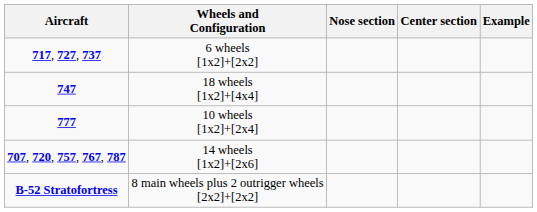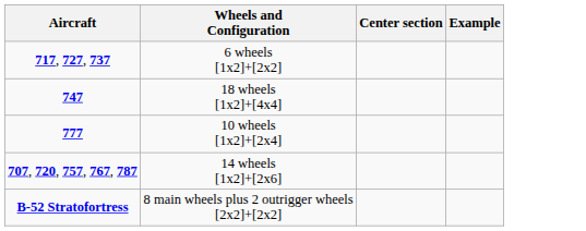 <table class="wikitable" style="text-align:center" style="background:white" | border="0">
 <tr>
 <th>Aircraft</th>
 <th>Wheels and<br>Configuration</th>
-<th>Nose section</th>
 <th>Center section</th>
 <th>Example</th>
 </tr>
 <tr>
 <td><strong><a href='#'>717</a></strong>, <strong><a href='#'>727</a></strong>, <strong><a href='#'>737</a></strong></td>
 <td>6 wheels<br>[1x2]+[2x2]</td>
 <td></td>
 <td></td>
-<td></td>
 </tr>
 <tr>
 <td><strong><a href='#'>747</a></strong></td>
 <td>18 wheels<br>[1x2]+[4x4]</td>
-<td></td>
 <td></td>
 <td></td>
 </tr>
 <tr>
 <td><strong><a href='#'>777</a></strong></td>
 <td>10 wheels<br>[1x2]+[2x4]</td>
 <td></td>
 <td></td>
-<td></td>
 </tr>
 <tr>
 <td><strong><a href='#'>707</a></strong>, <strong><a href='#'>720</a></strong>, <strong><a href='#'>757</a></strong>, <strong><a href='#'>767</a></strong>, <strong><a href='#'>787</a></strong></td>
 <td>14 wheels<br>[1x2]+[2x6]</td>
-<td></td>
 <td></td>
 <td></td>
 </tr>
 <tr>
 <td><strong><a href='#'>B-52 Stratofortress</a></strong></td>
 <td>8 main wheels plus 2 outrigger wheels<br>[2x2]+[2x2]</td>
 <td></td>
 <td></td>
-<td></td>
 </tr>
 </table>
